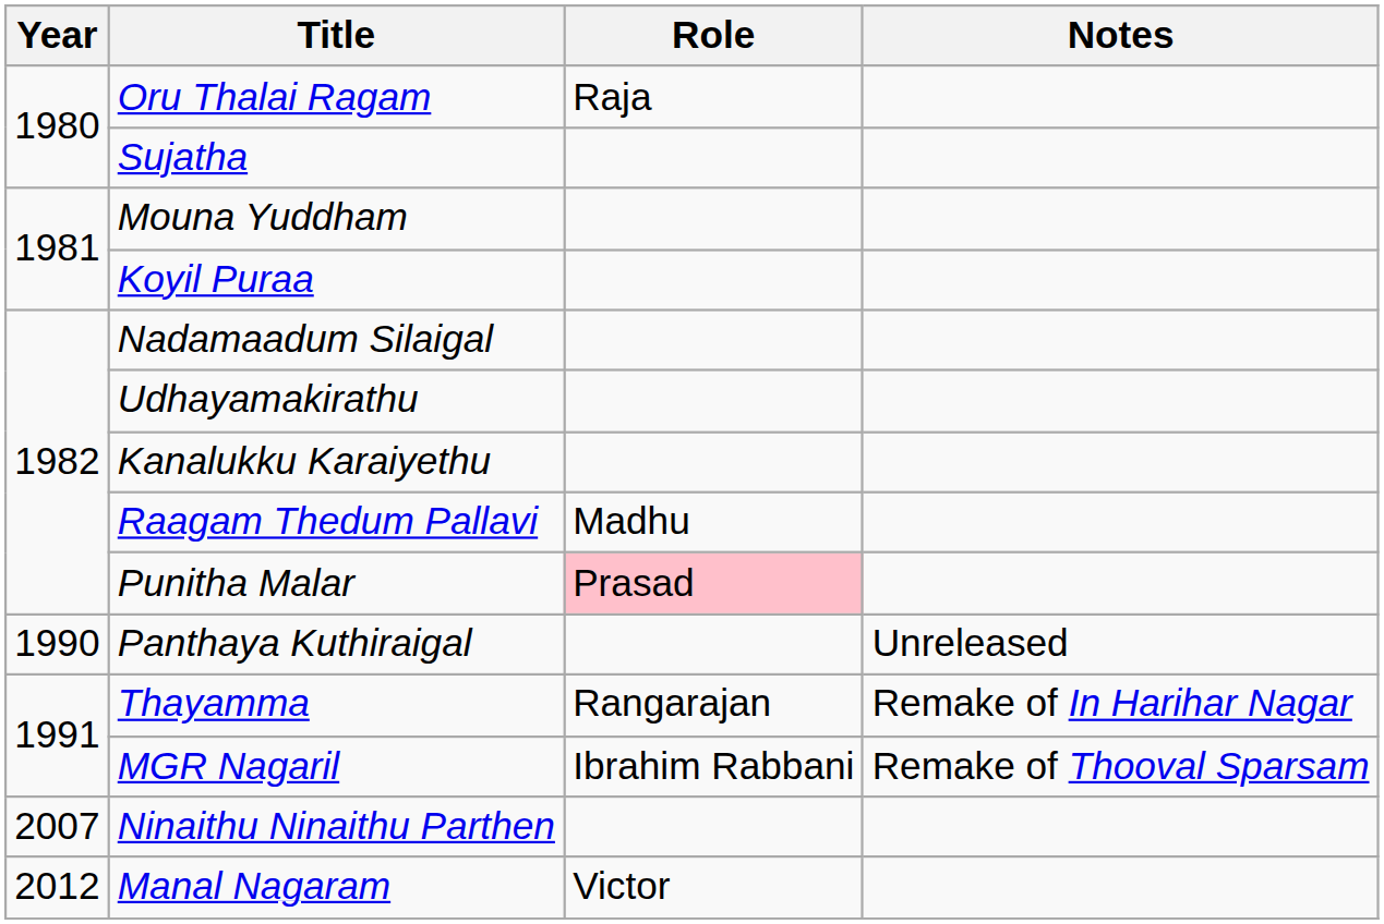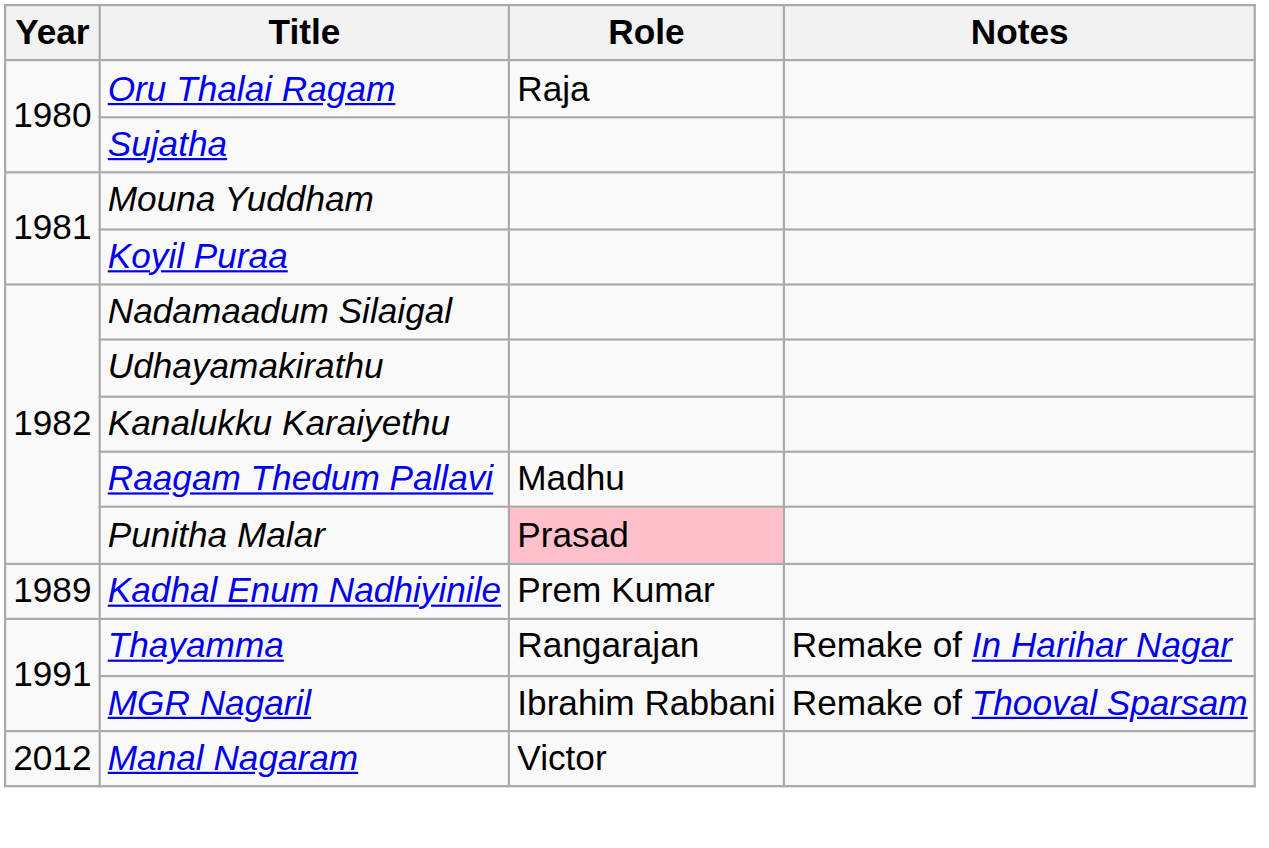 <table class="wikitable sortable">
 <tr>
 <th>Year</th>
 <th>Title</th>
 <th>Role</th>
 <th class="unsortable">Notes</th>
 </tr>
 <tr>
 <td rowspan=2>1980</td>
 <td><em><a href='#'>Oru Thalai Ragam</a></em></td>
 <td>Raja</td>
 <td></td>
 </tr>
 <tr>
 <td><em><a href='#'>Sujatha</a></em></td>
 <td></td>
 <td></td>
 </tr>
 <tr>
 <td rowspan=2>1981</td>
 <td><em>Mouna Yuddham</em></td>
 <td></td>
 <td></td>
 </tr>
 <tr>
 <td><em><a href='#'>Koyil Puraa</a></em></td>
 <td></td>
 <td></td>
 </tr>
 <tr>
 <td rowspan=5>1982</td>
 <td><em>Nadamaadum Silaigal</em></td>
 <td></td>
 <td></td>
 </tr>
 <tr>
 <td><em>Udhayamakirathu</em></td>
 <td></td>
 <td></td>
 </tr>
 <tr>
 <td><em>Kanalukku Karaiyethu</em></td>
 <td></td>
 <td></td>
 </tr>
 <tr>
 <td><em><a href='#'>Raagam Thedum Pallavi</a></em></td>
 <td>Madhu</td>
 <td></td>
 </tr>
 <tr>
 <td><em>Punitha Malar</em></td>
 <td style="background: pink;">Prasad</td>
 <td></td>
 </tr>
 <tr>
-<td>1990</td>
-<td><em>Panthaya Kuthiraigal</em></td>
+<td>1989</td>
+<td><em><a href='#'>Kadhal Enum Nadhiyinile</a></em></td>
+<td>Prem Kumar</td>
 <td></td>
-<td>Unreleased</td>
 </tr>
 <tr>
 <td rowspan=2>1991</td>
 <td><em><a href='#'>Thayamma</a></em></td>
 <td>Rangarajan</td>
 <td>Remake of <em><a href='#'>In Harihar Nagar</a></em></td>
 </tr>
 <tr>
 <td><em><a href='#'>MGR Nagaril</a></em></td>
 <td>Ibrahim Rabbani</td>
 <td>Remake of <em><a href='#'>Thooval Sparsam</a></em></td>
 </tr>
 <tr>
-<td>2007</td>
-<td><em><a href='#'>Ninaithu Ninaithu Parthen</a></em></td>
-<td></td>
-<td></td>
-</tr>
-<tr>
 <td>2012</td>
 <td><em><a href='#'>Manal Nagaram</a></em></td>
 <td>Victor</td>
 <td></td>
 </tr>
 <tr>
 </tr>
 </table>
